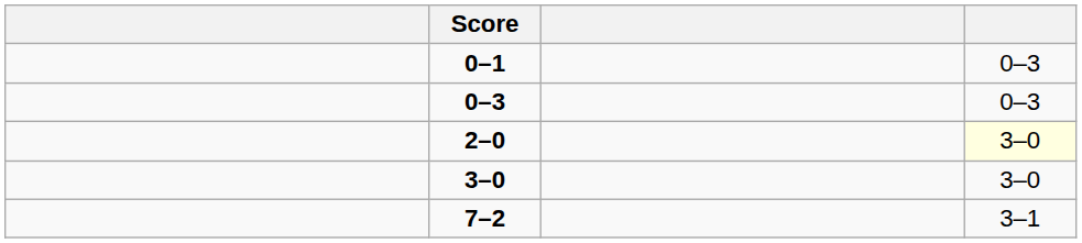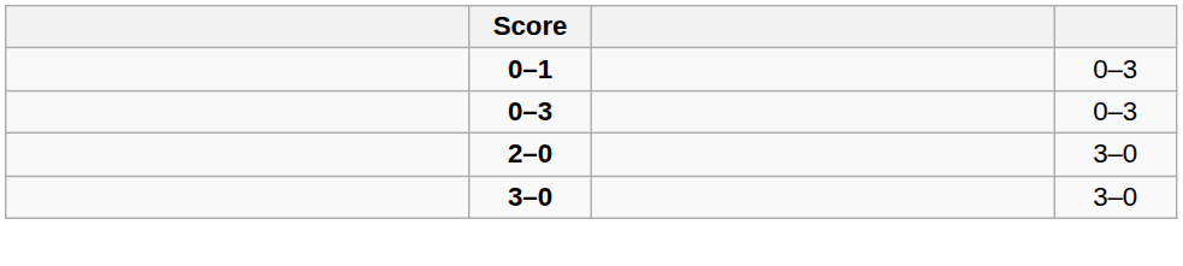 <table class="wikitable" style="text-align: center; ">
 <tr>
 <th align="right" width="270"></th>
 <th width="65">Score</th>
 <th align="left" width="270"></th>
 <th width="65"></th>
 </tr>
 <tr>
 <td align="left"></td>
 <td><strong>0–1</strong></td>
 <td align="left"><strong></strong></td>
 <td>0–3 <strong></strong></td>
 </tr>
 <tr>
 <td align="left"></td>
 <td><strong>0–3</strong></td>
 <td align="left"><strong></strong></td>
 <td>0–3 <strong></strong></td>
 </tr>
 <tr>
 <td align="left"><strong></strong></td>
 <td><strong>2–0</strong></td>
 <td align="left"></td>
-<td style="background: lightyellow;">3–0 <strong></strong></td>
+<td>3–0 <strong></strong></td>
 </tr>
 <tr>
 <td align="left"><strong></strong></td>
 <td><strong>3–0</strong></td>
 <td align="left"></td>
 <td>3–0 <strong></strong></td>
 </tr>
-<tr>
-<td align="left"><strong></strong></td>
-<td><strong>7–2</strong></td>
-<td align="left"></td>
-<td>3–1 <strong></strong></td>
-</tr>
 </table>
